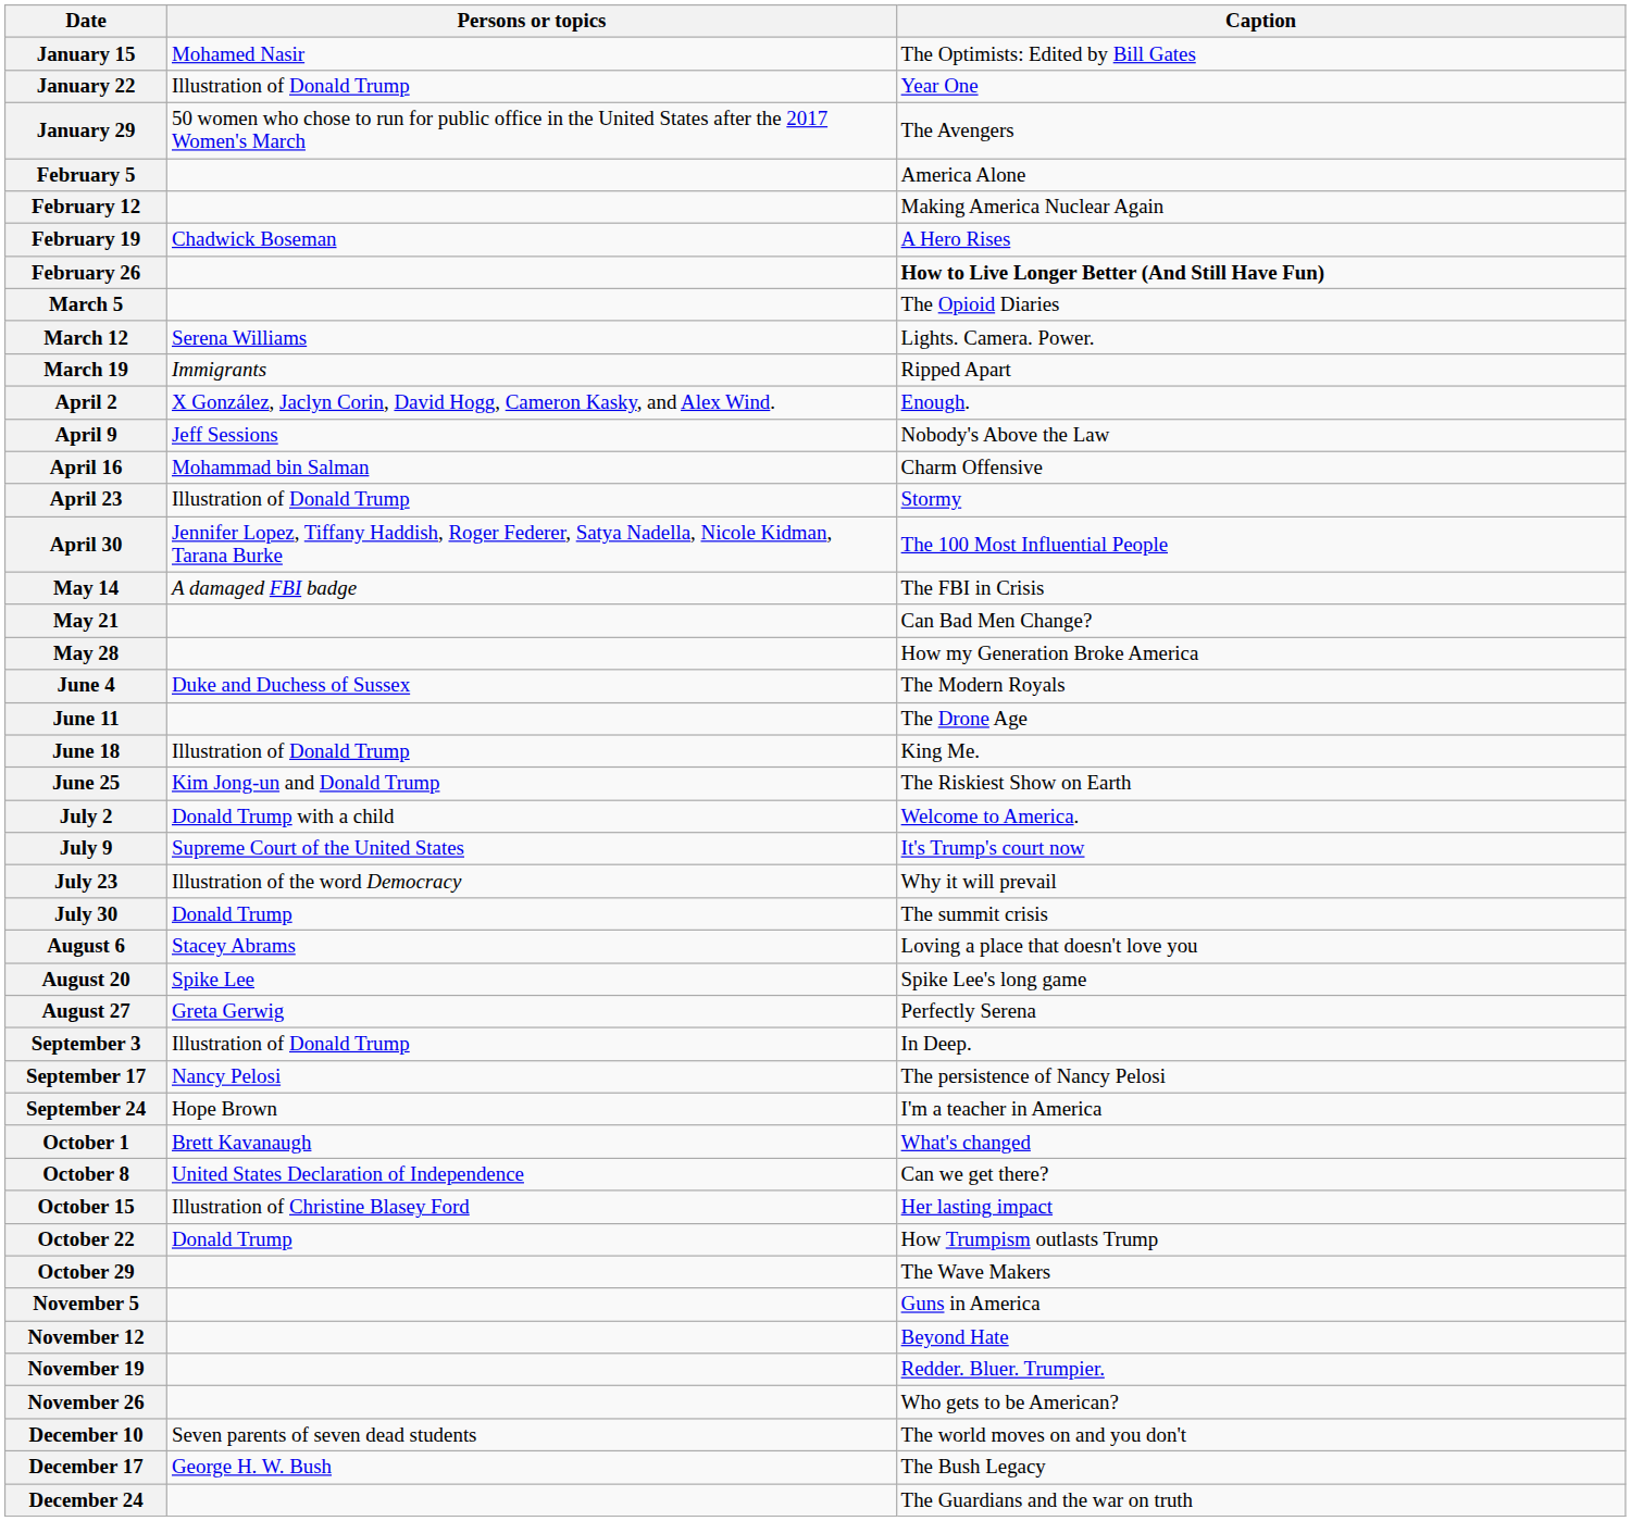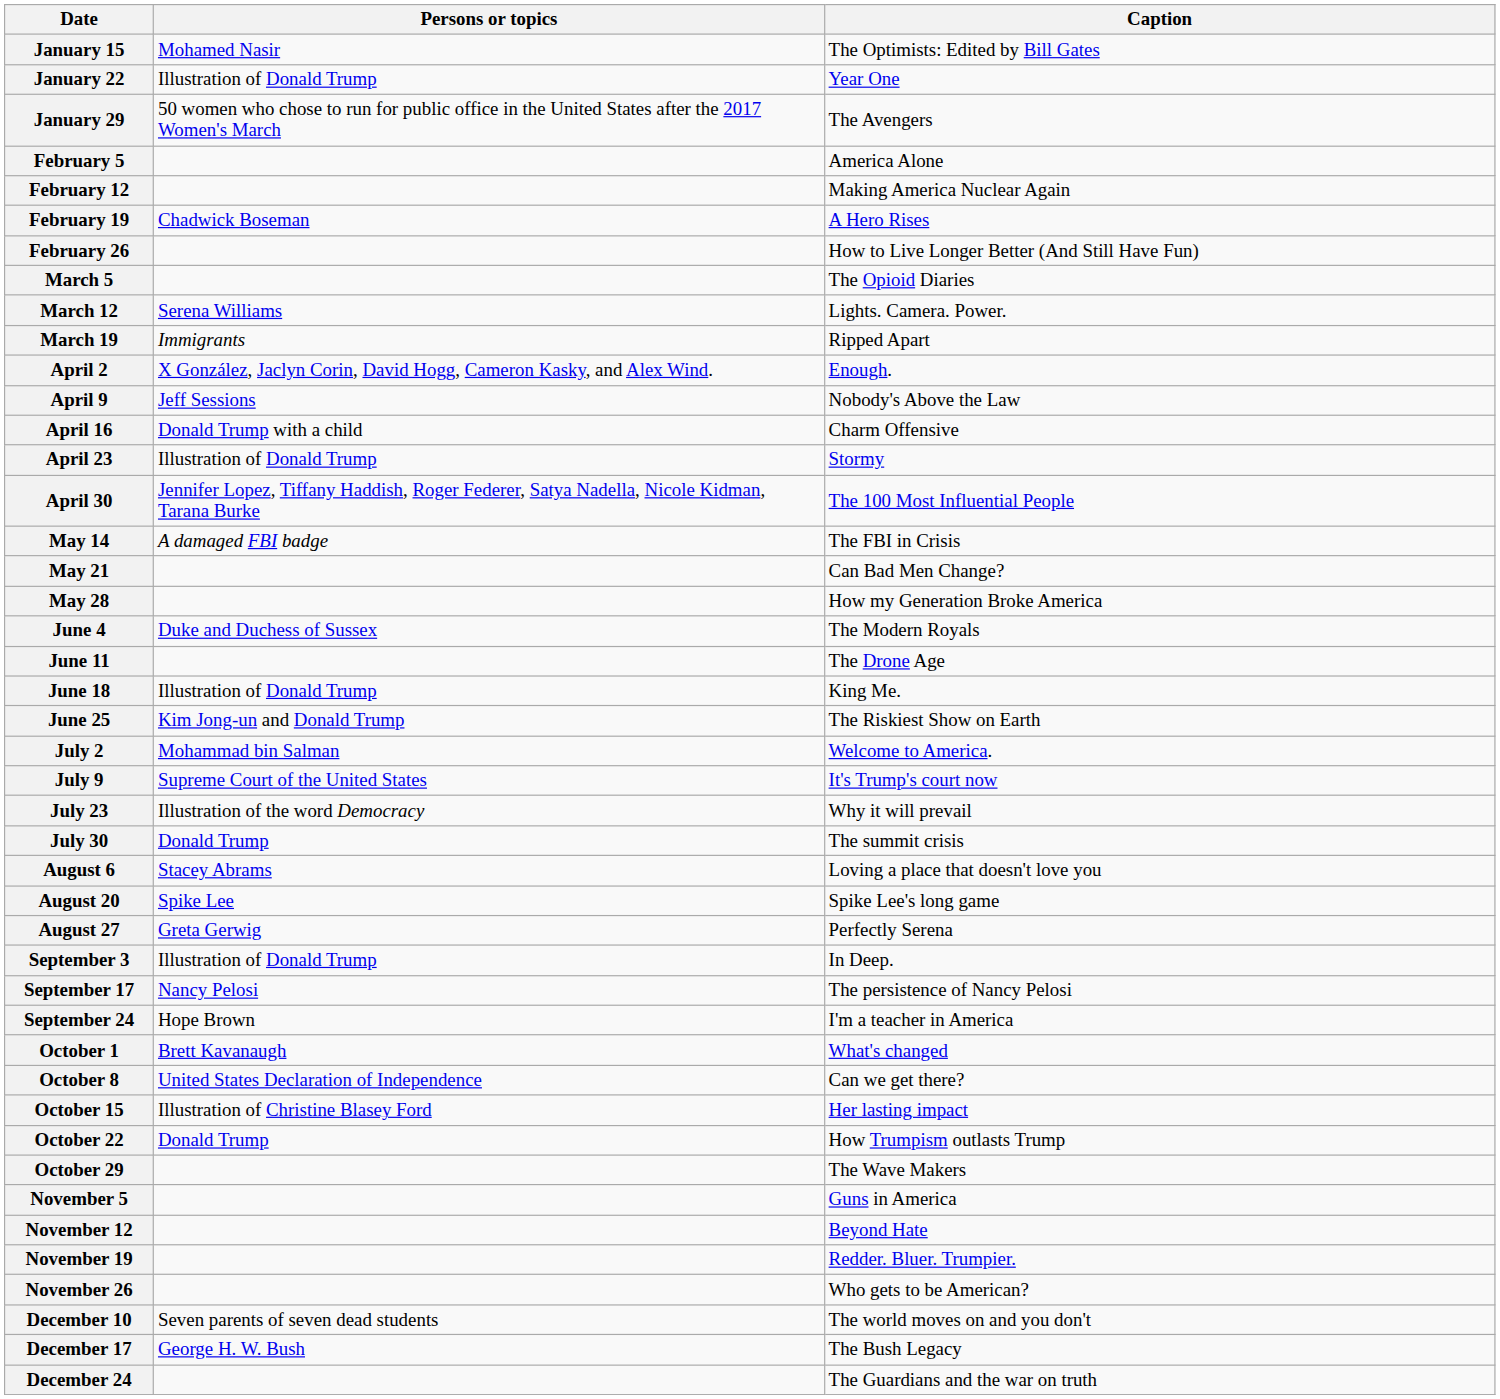 <table class="wikitable sortable" style="width:100%;">
 <tr>
 <th width=10%>Date</th>
 <th width=45%>Persons or topics</th>
 <th width=45%>Caption</th>
 </tr>
 <tr>
 <th>January 15</th>
 <td><a href='#'>Mohamed Nasir</a></td>
 <td>The Optimists: Edited by <a href='#'>Bill Gates</a></td>
 </tr>
 <tr>
 <th>January 22</th>
 <td>Illustration of <a href='#'>Donald Trump</a></td>
 <td><a href='#'>Year One</a></td>
 </tr>
 <tr>
 <th>January 29</th>
 <td>50 women who chose to run for public office in the United States after the <a href='#'>2017 Women's March</a></td>
 <td>The Avengers</td>
 </tr>
 <tr>
 <th>February 5</th>
 <td></td>
 <td>America Alone</td>
 </tr>
 <tr>
 <th>February 12</th>
 <td></td>
 <td>Making America Nuclear Again</td>
 </tr>
 <tr>
 <th>February 19</th>
 <td><a href='#'>Chadwick Boseman</a></td>
 <td><a href='#'>A Hero Rises</a></td>
 </tr>
 <tr>
 <th>February 26</th>
 <td></td>
-<td><strong>How to Live Longer Better (And Still Have Fun)</strong></td>
+<td>How to Live Longer Better (And Still Have Fun)</td>
 </tr>
 <tr>
 <th>March 5</th>
 <td></td>
 <td>The <a href='#'>Opioid</a> Diaries</td>
 </tr>
 <tr>
 <th>March 12</th>
 <td><a href='#'>Serena Williams</a></td>
 <td>Lights. Camera. Power.</td>
 </tr>
 <tr>
 <th>March 19</th>
 <td><em>Immigrants</em></td>
 <td>Ripped Apart</td>
 </tr>
 <tr>
 <th>April 2</th>
 <td><a href='#'>X González</a>, <a href='#'>Jaclyn Corin</a>, <a href='#'>David Hogg</a>, <a href='#'>Cameron Kasky</a>, and <a href='#'>Alex Wind</a>.</td>
 <td><a href='#'>Enough</a>.</td>
 </tr>
 <tr>
 <th>April 9</th>
 <td><a href='#'>Jeff Sessions</a></td>
 <td>Nobody's Above the Law</td>
 </tr>
 <tr>
 <th>April 16</th>
-<td><a href='#'>Mohammad bin Salman</a></td>
+<td><a href='#'>Donald Trump</a> with a child</td>
 <td>Charm Offensive</td>
 </tr>
 <tr>
 <th>April 23</th>
 <td>Illustration of <a href='#'>Donald Trump</a></td>
 <td><a href='#'>Stormy</a></td>
 </tr>
 <tr>
 <th>April 30</th>
 <td><a href='#'>Jennifer Lopez</a>, <a href='#'>Tiffany Haddish</a>, <a href='#'>Roger Federer</a>, <a href='#'>Satya Nadella</a>, <a href='#'>Nicole Kidman</a>, <a href='#'>Tarana Burke</a></td>
 <td><a href='#'>The 100 Most Influential People</a></td>
 </tr>
 <tr>
 <th>May 14</th>
 <td><em>A damaged <a href='#'>FBI</a> badge</em></td>
 <td>The FBI in Crisis</td>
 </tr>
 <tr>
 <th>May 21</th>
 <td></td>
 <td>Can Bad Men Change?</td>
 </tr>
 <tr>
 <th>May 28</th>
 <td></td>
 <td>How my Generation Broke America</td>
 </tr>
 <tr>
 <th>June 4</th>
 <td><a href='#'>Duke and Duchess of Sussex</a></td>
 <td>The Modern Royals</td>
 </tr>
 <tr>
 <th>June 11</th>
 <td></td>
 <td>The <a href='#'>Drone</a> Age</td>
 </tr>
 <tr>
 <th>June 18</th>
 <td>Illustration of <a href='#'>Donald Trump</a></td>
 <td>King Me.</td>
 </tr>
 <tr>
 <th>June 25</th>
 <td><a href='#'>Kim Jong-un</a> and <a href='#'>Donald Trump</a></td>
 <td>The Riskiest Show on Earth</td>
 </tr>
 <tr>
 <th>July 2</th>
-<td><a href='#'>Donald Trump</a> with a child</td>
+<td><a href='#'>Mohammad bin Salman</a></td>
 <td><a href='#'>Welcome to America</a>.</td>
 </tr>
 <tr>
 <th>July 9</th>
 <td><a href='#'>Supreme Court of the United States</a></td>
 <td><a href='#'>It's Trump's court now</a></td>
 </tr>
 <tr>
 <th>July 23</th>
 <td>Illustration of the word <em>Democracy</em></td>
 <td>Why it will prevail</td>
 </tr>
 <tr>
 <th>July 30</th>
 <td><a href='#'>Donald Trump</a></td>
 <td>The summit crisis</td>
 </tr>
 <tr>
 <th>August 6</th>
 <td><a href='#'>Stacey Abrams</a></td>
 <td>Loving a place that doesn't love you</td>
 </tr>
 <tr>
 <th>August 20</th>
 <td><a href='#'>Spike Lee</a></td>
 <td>Spike Lee's long game</td>
 </tr>
 <tr>
 <th>August 27</th>
 <td><a href='#'>Greta Gerwig</a></td>
 <td>Perfectly Serena</td>
 </tr>
 <tr>
 <th>September 3</th>
 <td>Illustration of <a href='#'>Donald Trump</a></td>
 <td>In Deep.</td>
 </tr>
 <tr>
 <th>September 17</th>
 <td><a href='#'>Nancy Pelosi</a></td>
 <td>The persistence of Nancy Pelosi</td>
 </tr>
 <tr>
 <th>September 24</th>
 <td>Hope Brown</td>
 <td>I'm a teacher in America</td>
 </tr>
 <tr>
 <th>October 1</th>
 <td><a href='#'>Brett Kavanaugh</a></td>
 <td><a href='#'>What's changed</a></td>
 </tr>
 <tr>
 <th>October 8</th>
 <td><a href='#'>United States Declaration of Independence</a></td>
 <td>Can we get there?</td>
 </tr>
 <tr>
 <th>October 15</th>
 <td>Illustration of <a href='#'>Christine Blasey Ford</a></td>
 <td><a href='#'>Her lasting impact</a></td>
 </tr>
 <tr>
 <th>October 22</th>
 <td><a href='#'>Donald Trump</a></td>
 <td>How <a href='#'>Trumpism</a> outlasts Trump</td>
 </tr>
 <tr>
 <th>October 29</th>
 <td></td>
 <td>The Wave Makers</td>
 </tr>
 <tr>
 <th>November 5</th>
 <td></td>
 <td><a href='#'>Guns</a> in America</td>
 </tr>
 <tr>
 <th>November 12</th>
 <td></td>
 <td><a href='#'>Beyond Hate</a></td>
 </tr>
 <tr>
 <th>November 19</th>
 <td></td>
 <td><a href='#'>Redder. Bluer. Trumpier.</a></td>
 </tr>
 <tr>
 <th>November 26</th>
 <td></td>
 <td>Who gets to be American?</td>
 </tr>
 <tr>
 <th>December 10</th>
 <td>Seven parents of seven dead students</td>
 <td>The world moves on and you don't</td>
 </tr>
 <tr>
 <th>December 17</th>
 <td><a href='#'>George H. W. Bush</a></td>
 <td>The Bush Legacy</td>
 </tr>
 <tr>
 <th>December 24</th>
 <td></td>
 <td>The Guardians and the war on truth</td>
 </tr>
 </table>
